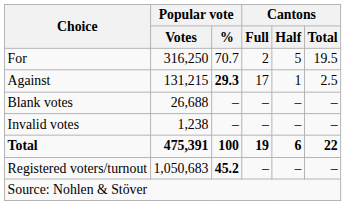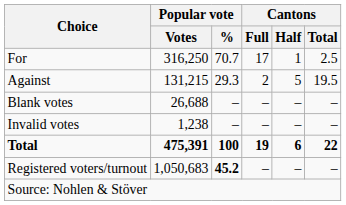 <table class=wikitable style=text-align:right>
 <tr>
 <th rowspan=2>Choice</th>
 <th colspan=2>Popular vote</th>
 <th colspan=3>Cantons</th>
 </tr>
 <tr>
 <th>Votes</th>
 <th>%</th>
 <th>Full</th>
 <th>Half</th>
 <th>Total</th>
 </tr>
 <tr>
 <td align=left>For</td>
 <td>316,250</td>
 <td>70.7</td>
-<td>2</td>
-<td>5</td>
-<td>19.5</td>
+<td>17</td>
+<td>1</td>
+<td>2.5</td>
 </tr>
 <tr>
 <td align=left>Against</td>
 <td>131,215</td>
-<td><strong>29.3</strong></td>
-<td>17</td>
-<td>1</td>
-<td>2.5</td>
+<td>29.3</td>
+<td>2</td>
+<td>5</td>
+<td>19.5</td>
 </tr>
 <tr>
 <td align=left>Blank votes</td>
 <td>26,688</td>
 <td>–</td>
 <td>–</td>
 <td>–</td>
 <td>–</td>
 </tr>
 <tr>
 <td align=left>Invalid votes</td>
 <td>1,238</td>
 <td>–</td>
 <td>–</td>
 <td>–</td>
 <td>–</td>
 </tr>
 <tr>
 <td align=left><strong>Total</strong></td>
 <td><strong>475,391</strong></td>
 <td><strong>100</strong></td>
 <td><strong>19</strong></td>
 <td><strong>6</strong></td>
 <td><strong>22</strong></td>
 </tr>
 <tr>
 <td align=left>Registered voters/turnout</td>
 <td>1,050,683</td>
 <td><strong>45.2</strong></td>
 <td>–</td>
 <td>–</td>
 <td>–</td>
 </tr>
 <tr>
 <td align=left colspan=6>Source: Nohlen & Stöver</td>
 </tr>
 </table>
